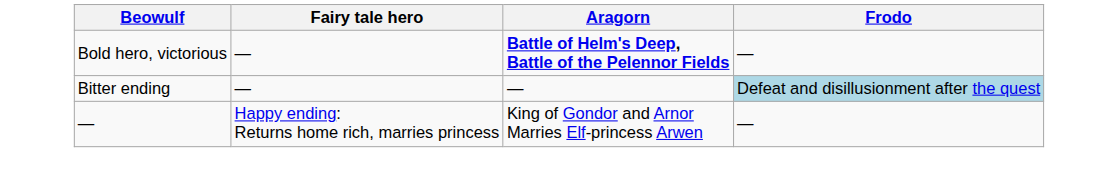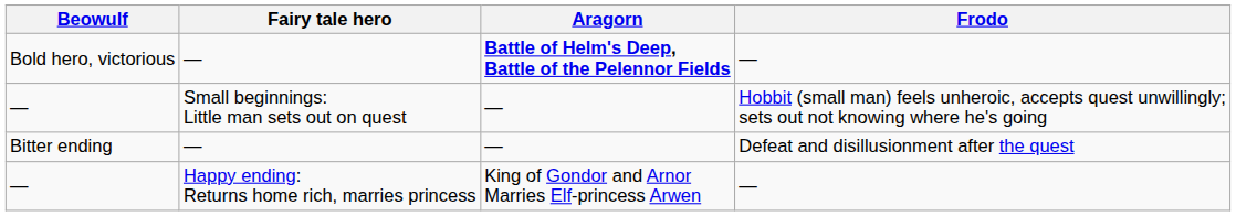 <table class="wikitable" style="margin: 1em auto;">
 <tr>
 <th><a href='#'>Beowulf</a></th>
 <th>Fairy tale hero</th>
 <th><a href='#'>Aragorn</a></th>
 <th><a href='#'>Frodo</a></th>
 </tr>
 <tr>
 <td>Bold hero, victorious</td>
 <td>—</td>
 <td><strong><a href='#'>Battle of Helm's Deep</a>,<br><a href='#'>Battle of the Pelennor Fields</a></strong></td>
 <td>—</td>
 </tr>
 <tr>
+<td>—</td>
+<td>Small beginnings:<br>Little man sets out on quest</td>
+<td>—</td>
+<td><a href='#'>Hobbit</a> (small man) feels unheroic, accepts quest unwillingly;<br>sets out not knowing where he's going</td>
+</tr>
+<tr>
 <td>Bitter ending</td>
 <td>—</td>
 <td>—</td>
-<td style="background: lightblue;">Defeat and disillusionment after <a href='#'>the quest</a></td>
+<td>Defeat and disillusionment after <a href='#'>the quest</a></td>
 </tr>
 <tr>
 <td>—</td>
 <td><a href='#'>Happy ending</a>:<br>Returns home rich, marries princess</td>
 <td>King of <a href='#'>Gondor</a> and <a href='#'>Arnor</a><br>Marries <a href='#'>Elf</a>-princess <a href='#'>Arwen</a></td>
 <td>—</td>
 </tr>
 </table>
